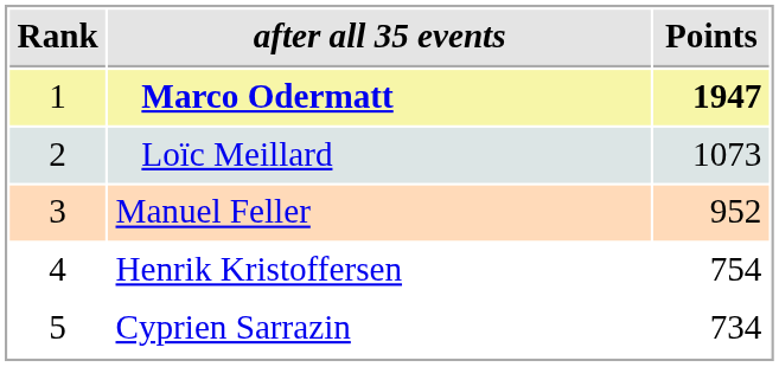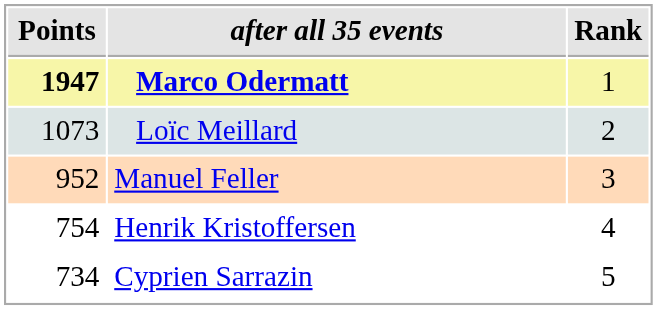 <table cellspacing="1" cellpadding="3" style="border:1px solid #AAAAAA;font-size:86%">
 <tr style="background-color: #E4E4E4;">
+<th style="border-bottom:1px solid #AAAAAA; width: 40px;">Points</th>
+<th style="border-bottom:1px solid #AAAAAA; width: 210px;"><em>after all 35 events</em></th>
 <th style="border-bottom:1px solid #AAAAAA; width: 10px;">Rank</th>
-<th style="border-bottom:1px solid #AAAAAA; width: 210px;"><em>after all 35 events</em></th>
-<th style="border-bottom:1px solid #AAAAAA; width: 40px;">Points</th>
 </tr>
 <tr style="background:#f7f6a8;">
+<td align=right><strong>1947</strong></td>
+<td>   <strong><a href='#'>Marco Odermatt</a></strong> </td>
 <td align=center>1</td>
-<td>   <strong><a href='#'>Marco Odermatt</a></strong> </td>
-<td align=right><strong>1947</strong></td>
 </tr>
 <tr style="background:#dce5e5;">
+<td align=right>1073</td>
+<td>   <a href='#'>Loïc Meillard</a></td>
 <td align=center>2</td>
-<td>   <a href='#'>Loïc Meillard</a></td>
-<td align=right>1073</td>
 </tr>
 <tr style="background:#ffdab9;">
+<td align=right>952</td>
+<td> <a href='#'>Manuel Feller</a></td>
 <td align=center>3</td>
-<td> <a href='#'>Manuel Feller</a></td>
-<td align=right>952</td>
 </tr>
 <tr>
+<td align=right>754</td>
+<td> <a href='#'>Henrik Kristoffersen</a></td>
 <td align=center>4</td>
-<td> <a href='#'>Henrik Kristoffersen</a></td>
-<td align=right>754</td>
 </tr>
 <tr>
+<td align=right>734</td>
+<td> <a href='#'>Cyprien Sarrazin</a></td>
 <td align=center>5</td>
-<td> <a href='#'>Cyprien Sarrazin</a></td>
-<td align=right>734</td>
 </tr>
 </table>
